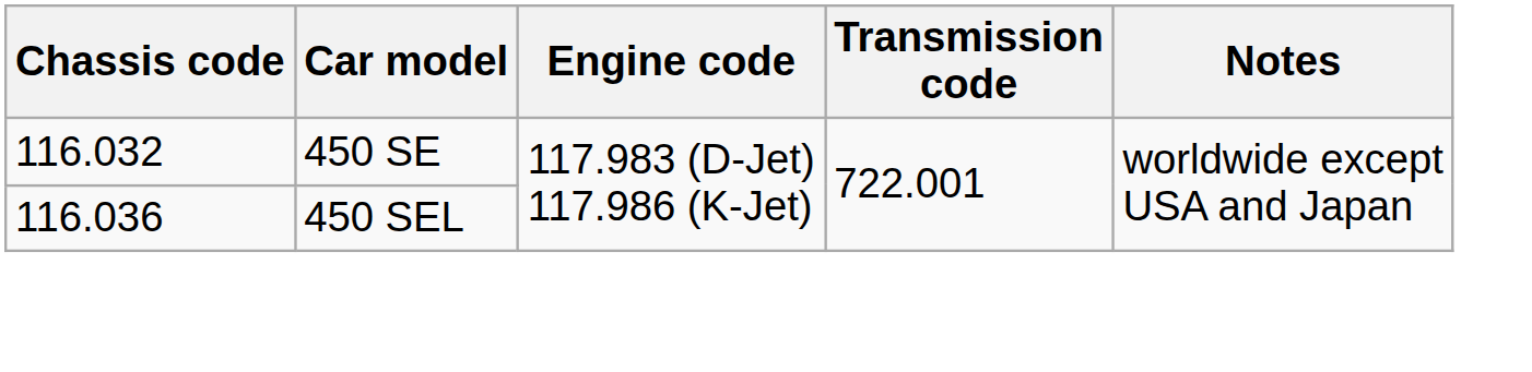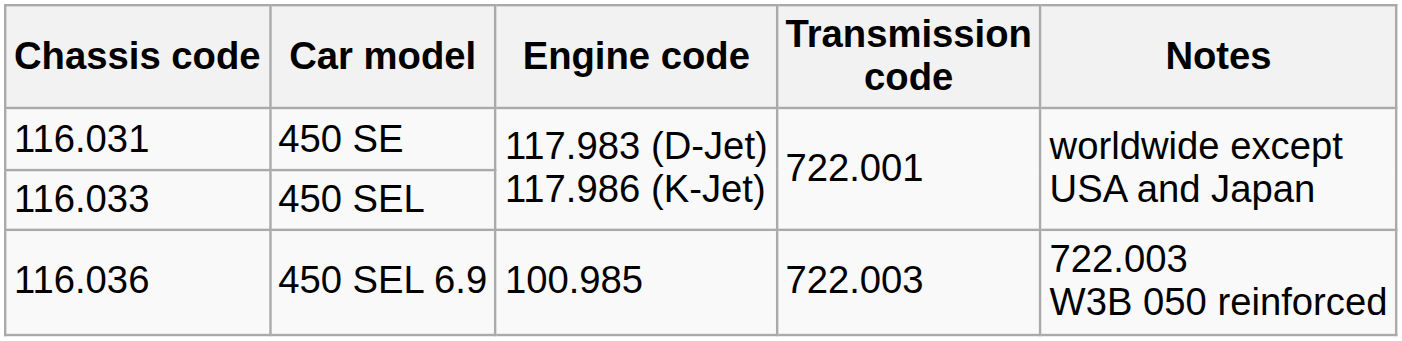 <table class="wikitable collapsible collapsed">
 <tr>
 <th>Chassis code</th>
 <th>Car model</th>
 <th>Engine code</th>
 <th>Transmission<br>code</th>
 <th>Notes</th>
 </tr>
 <tr>
-<td>116.032</td>
+<td>116.031</td>
 <td>450 SE</td>
 <td rowspan="2">117.983 (D-Jet)<br>117.986 (K-Jet)</td>
 <td rowspan="2">722.001</td>
 <td rowspan="2">worldwide except<br>USA and Japan</td>
 </tr>
 <tr>
-<td>116.036</td>
+<td>116.033</td>
 <td>450 SEL</td>
 </tr>
+<tr>
+<td>116.036</td>
+<td>450 SEL 6.9</td>
+<td>100.985</td>
+<td>722.003</td>
+<td>722.003<br>W3B 050 reinforced</td>
+</tr>
 </table>
